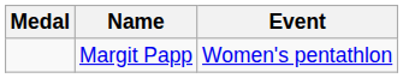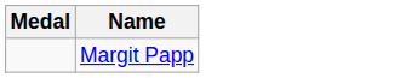 <table class="wikitable sortable" style="font-size:100%">
 <tr>
 <th>Medal</th>
 <th>Name</th>
-<th>Event</th>
 </tr>
 <tr>
 <td align=center></td>
 <td><a href='#'>Margit Papp</a></td>
-<td><a href='#'>Women's pentathlon</a></td>
 </tr>
 </table>
